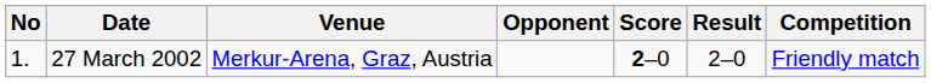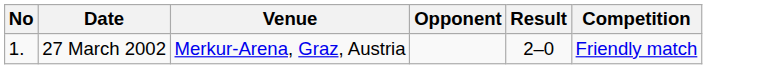 <table class="wikitable" style="font-size:100%;">
 <tr>
 <th>No</th>
 <th>Date</th>
 <th>Venue</th>
 <th>Opponent</th>
-<th>Score</th>
 <th>Result</th>
 <th>Competition</th>
 </tr>
 <tr>
 <td>1.</td>
 <td>27 March 2002</td>
 <td><a href='#'>Merkur-Arena</a>, <a href='#'>Graz</a>, Austria</td>
 <td></td>
-<td align=center><strong>2</strong>–0</td>
 <td align=center>2–0</td>
 <td><a href='#'> Friendly match</a></td>
 </tr>
 </table>
